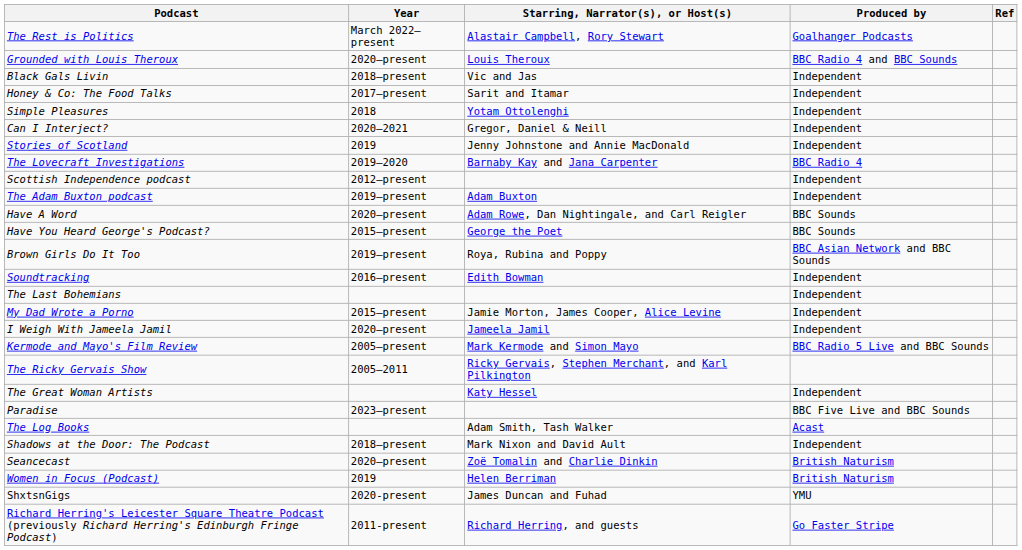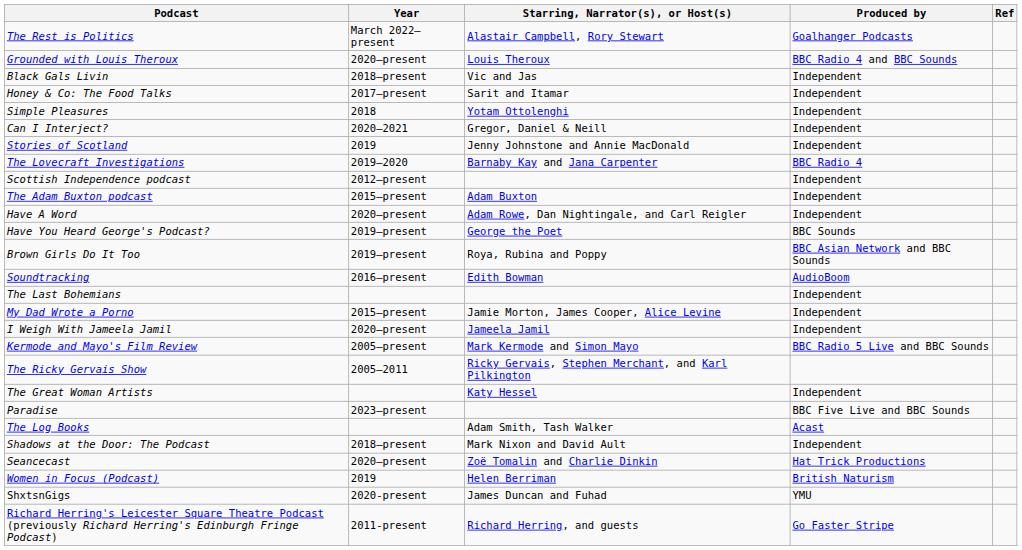 <table class="wikitable sortable">
 <tr>
 <th>Podcast</th>
 <th>Year</th>
 <th>Starring, Narrator(s), or Host(s)</th>
 <th>Produced by</th>
 <th>Ref</th>
 </tr>
 <tr>
 <td><em><a href='#'>The Rest is Politics</a></em></td>
 <td>March 2022–present</td>
 <td><a href='#'>Alastair Campbell</a>, <a href='#'>Rory Stewart</a></td>
 <td><a href='#'>Goalhanger Podcasts</a></td>
 <td></td>
 </tr>
 <tr>
 <td><em><a href='#'>Grounded with Louis Theroux</a></em></td>
 <td>2020–present</td>
 <td><a href='#'>Louis Theroux</a></td>
 <td><a href='#'>BBC Radio 4</a> and <a href='#'>BBC Sounds</a></td>
 <td></td>
 </tr>
 <tr>
 <td><em>Black Gals Livin</em></td>
 <td>2018–present</td>
 <td>Vic and Jas</td>
 <td>Independent</td>
 <td></td>
 </tr>
 <tr>
 <td><em>Honey & Co: The Food Talks</em></td>
 <td>2017–present</td>
 <td>Sarit and Itamar</td>
 <td>Independent</td>
 <td></td>
 </tr>
 <tr>
 <td><em>Simple Pleasures</em></td>
 <td>2018</td>
 <td><a href='#'>Yotam Ottolenghi</a></td>
 <td>Independent</td>
 <td></td>
 </tr>
 <tr>
 <td><em>Can I Interject?</em></td>
 <td>2020–2021</td>
 <td>Gregor, Daniel & Neill</td>
 <td>Independent</td>
 <td></td>
 </tr>
 <tr>
 <td><em><a href='#'>Stories of Scotland</a></em></td>
 <td>2019</td>
 <td>Jenny Johnstone and Annie MacDonald</td>
 <td>Independent</td>
 <td></td>
 </tr>
 <tr>
 <td><em><a href='#'>The Lovecraft Investigations</a></em></td>
 <td>2019–2020</td>
 <td><a href='#'>Barnaby Kay</a> and <a href='#'>Jana Carpenter</a></td>
 <td><a href='#'>BBC Radio 4</a></td>
 <td></td>
 </tr>
 <tr>
 <td><em>Scottish Independence podcast</em></td>
 <td>2012–present</td>
 <td></td>
 <td>Independent</td>
 <td></td>
 </tr>
 <tr>
 <td><a href='#'><em>The Adam Buxton podcast</em></a></td>
-<td>2019–present</td>
+<td>2015–present</td>
 <td><a href='#'>Adam Buxton</a></td>
 <td>Independent</td>
 <td></td>
 </tr>
 <tr>
 <td><em>Have A Word</em></td>
 <td>2020–present</td>
 <td><a href='#'>Adam Rowe</a>, Dan Nightingale, and Carl Reigler</td>
-<td>BBC Sounds</td>
+<td>Independent</td>
 <td></td>
 </tr>
 <tr>
 <td><em>Have You Heard George's Podcast?</em></td>
-<td>2015–present</td>
+<td>2019–present</td>
 <td><a href='#'>George the Poet</a></td>
 <td>BBC Sounds</td>
 <td></td>
 </tr>
 <tr>
 <td><em>Brown Girls Do It Too</em></td>
 <td>2019–present</td>
 <td>Roya, Rubina and Poppy</td>
 <td><a href='#'>BBC Asian Network</a> and BBC Sounds</td>
 <td></td>
 </tr>
 <tr>
 <td><em><a href='#'>Soundtracking</a></em></td>
 <td>2016–present</td>
 <td><a href='#'>Edith Bowman</a></td>
-<td>Independent</td>
+<td><a href='#'>AudioBoom</a></td>
 <td></td>
 </tr>
 <tr>
 <td><em>The Last Bohemians</em></td>
 <td></td>
 <td></td>
 <td>Independent</td>
 <td></td>
 </tr>
 <tr>
 <td><em><a href='#'>My Dad Wrote a Porno</a></em></td>
 <td>2015–present</td>
 <td>Jamie Morton, James Cooper, <a href='#'>Alice Levine</a></td>
 <td>Independent</td>
 <td></td>
 </tr>
 <tr>
 <td><em>I Weigh With Jameela Jamil</em></td>
 <td>2020–present</td>
 <td><a href='#'>Jameela Jamil</a></td>
 <td>Independent</td>
 <td></td>
 </tr>
 <tr>
 <td><em><a href='#'>Kermode and Mayo's Film Review</a></em></td>
 <td>2005–present</td>
 <td><a href='#'>Mark Kermode</a> and <a href='#'>Simon Mayo</a></td>
 <td><a href='#'>BBC Radio 5 Live</a> and BBC Sounds</td>
 <td></td>
 </tr>
 <tr>
 <td><em><a href='#'>The Ricky Gervais Show</a></em></td>
 <td>2005–2011</td>
 <td><a href='#'>Ricky Gervais</a>, <a href='#'>Stephen Merchant</a>, and <a href='#'>Karl Pilkington</a></td>
 <td></td>
 <td></td>
 </tr>
 <tr>
 <td><em>The Great Woman Artists</em></td>
 <td></td>
 <td><a href='#'>Katy Hessel</a></td>
 <td>Independent</td>
 <td></td>
 </tr>
 <tr>
 <td><em>Paradise</em></td>
 <td>2023–present</td>
 <td></td>
 <td>BBC Five Live and BBC Sounds</td>
 <td></td>
 </tr>
 <tr>
 <td><em><a href='#'>The Log Books</a></em></td>
 <td></td>
 <td>Adam Smith, Tash Walker</td>
 <td><a href='#'>Acast</a></td>
 <td></td>
 </tr>
 <tr>
 <td><em>Shadows at the Door: The Podcast</em></td>
 <td>2018–present</td>
 <td>Mark Nixon and David Ault</td>
 <td>Independent</td>
 <td></td>
 </tr>
 <tr>
 <td><em>Seancecast</em></td>
 <td>2020–present</td>
 <td><a href='#'>Zoë Tomalin</a> and <a href='#'>Charlie Dinkin</a></td>
-<td><a href='#'>British Naturism</a></td>
+<td><a href='#'>Hat Trick Productions</a></td>
 <td></td>
 </tr>
 <tr>
 <td><em><a href='#'>Women in Focus (Podcast)</a></em></td>
 <td>2019</td>
 <td><a href='#'>Helen Berriman</a></td>
 <td><a href='#'>British Naturism</a></td>
 <td></td>
 </tr>
 <tr>
 <td>ShxtsnGigs</td>
 <td>2020-present</td>
 <td>James Duncan and Fuhad</td>
 <td>YMU</td>
 </tr>
 <tr>
 <td><a href='#'>Richard Herring's Leicester Square Theatre Podcast</a><br>(previously <em>Richard Herring's Edinburgh Fringe Podcast</em>)</td>
 <td>2011-present</td>
 <td><a href='#'>Richard Herring</a>, and guests</td>
 <td><a href='#'>Go Faster Stripe</a></td>
 <td></td>
 </tr>
 </table>
